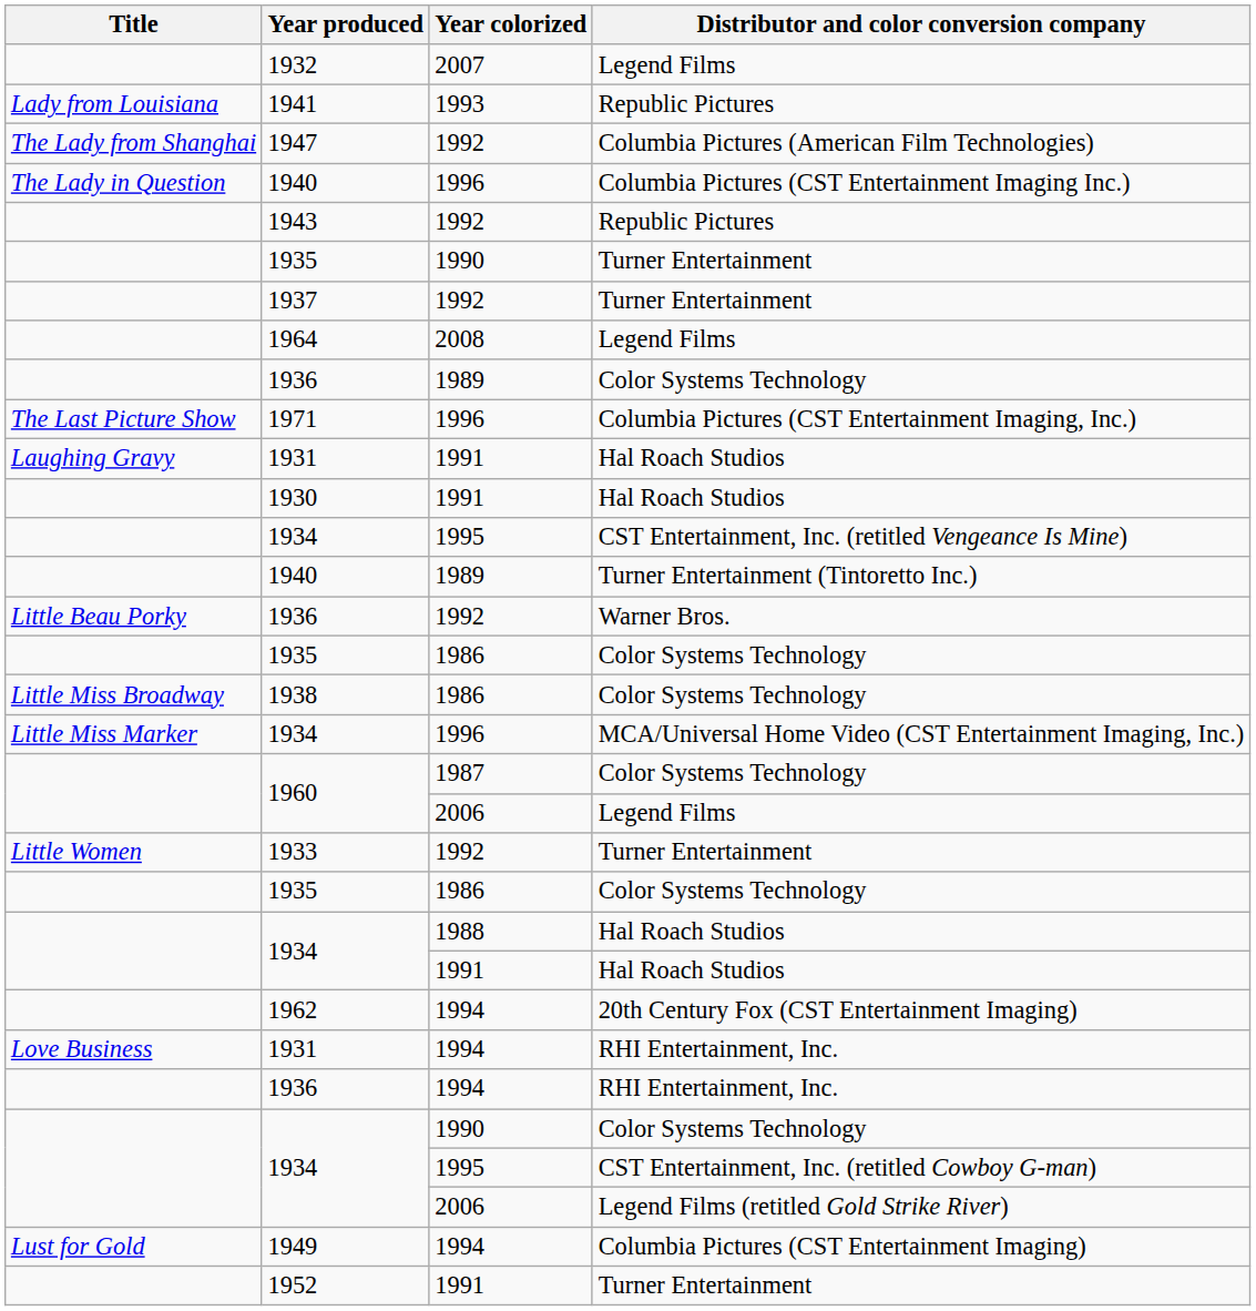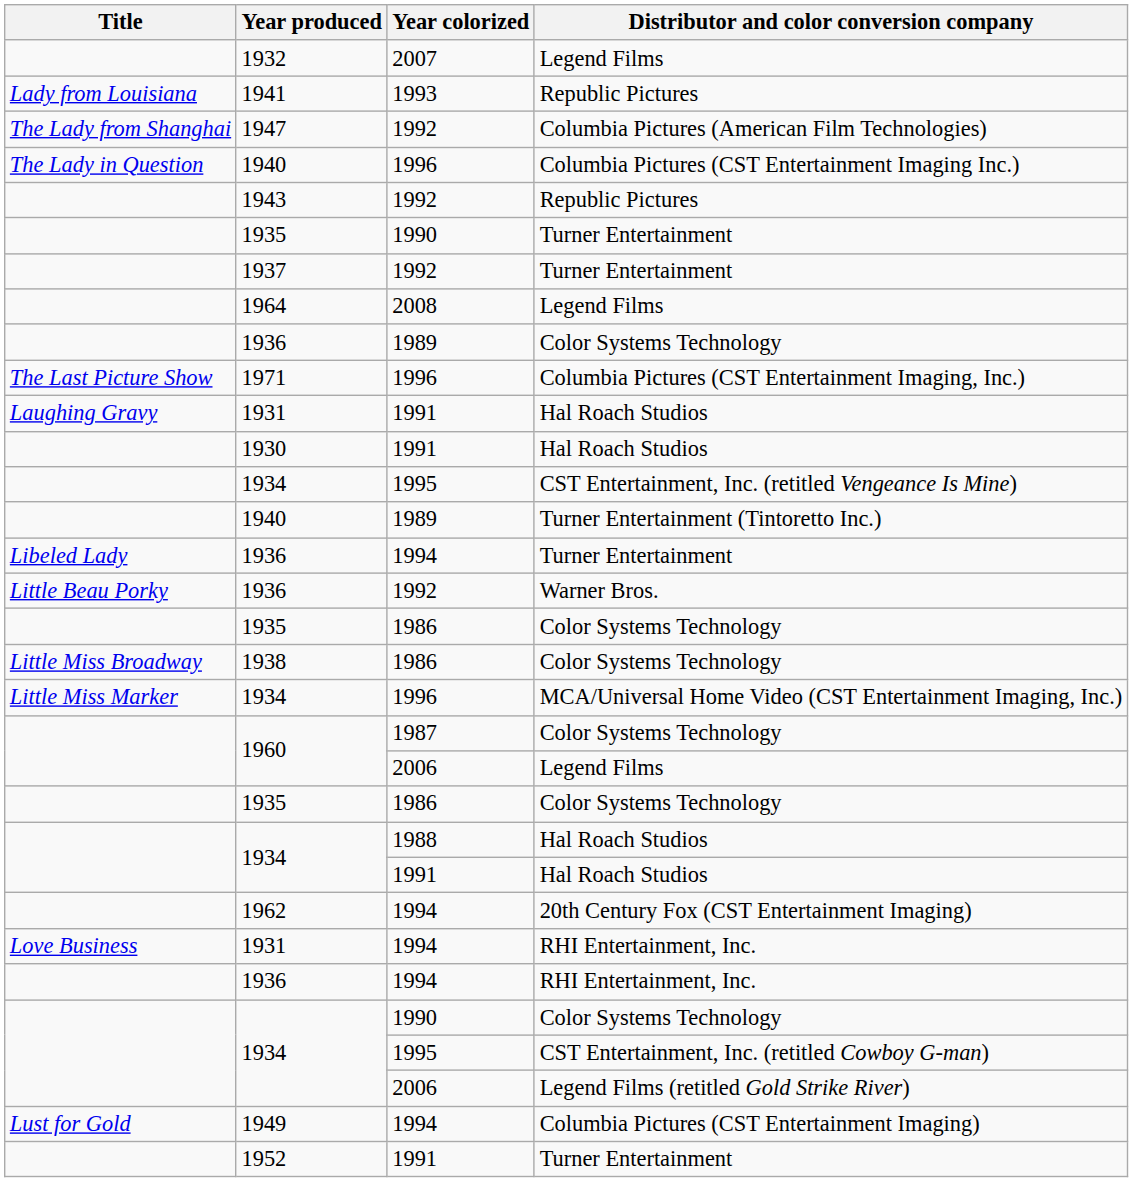 <table class="wikitable sortable">
 <tr>
 <th>Title</th>
 <th>Year produced</th>
 <th>Year colorized</th>
 <th>Distributor and color conversion company</th>
 </tr>
 <tr>
 <td><em></em></td>
 <td>1932</td>
 <td>2007</td>
 <td>Legend Films</td>
 </tr>
 <tr>
 <td><em><a href='#'>Lady from Louisiana</a></em></td>
 <td>1941</td>
 <td>1993</td>
 <td>Republic Pictures</td>
 </tr>
 <tr>
 <td><em><a href='#'>The Lady from Shanghai</a></em></td>
 <td>1947</td>
 <td>1992</td>
 <td>Columbia Pictures (American Film Technologies)</td>
 </tr>
 <tr>
 <td><em><a href='#'>The Lady in Question</a></em></td>
 <td>1940</td>
 <td>1996</td>
 <td>Columbia Pictures (CST Entertainment Imaging Inc.)</td>
 </tr>
 <tr>
 <td><em></em></td>
 <td>1943</td>
 <td>1992</td>
 <td>Republic Pictures</td>
 </tr>
 <tr>
 <td><em></em></td>
 <td>1935</td>
 <td>1990</td>
 <td>Turner Entertainment</td>
 </tr>
 <tr>
 <td><em></em></td>
 <td>1937</td>
 <td>1992</td>
 <td>Turner Entertainment</td>
 </tr>
 <tr>
 <td><em></em></td>
 <td>1964</td>
 <td>2008</td>
 <td>Legend Films</td>
 </tr>
 <tr>
 <td><em></em></td>
 <td>1936</td>
 <td>1989</td>
 <td>Color Systems Technology</td>
 </tr>
 <tr>
 <td><em><a href='#'>The Last Picture Show</a></em></td>
 <td>1971</td>
 <td>1996</td>
 <td>Columbia Pictures (CST Entertainment Imaging, Inc.)</td>
 </tr>
 <tr>
 <td><em><a href='#'>Laughing Gravy</a></em></td>
 <td>1931</td>
 <td>1991</td>
 <td>Hal Roach Studios</td>
 </tr>
 <tr>
 <td><em></em></td>
 <td>1930</td>
 <td>1991</td>
 <td>Hal Roach Studios</td>
 </tr>
 <tr>
 <td><em></em></td>
 <td>1934</td>
 <td>1995</td>
 <td>CST Entertainment, Inc. (retitled <em>Vengeance Is Mine</em>)</td>
 </tr>
 <tr>
 <td><em></em></td>
 <td>1940</td>
 <td>1989</td>
 <td>Turner Entertainment (Tintoretto Inc.)</td>
 </tr>
 <tr>
+<td><em><a href='#'>Libeled Lady</a></em></td>
+<td>1936</td>
+<td>1994</td>
+<td>Turner Entertainment</td>
+</tr>
+<tr>
 <td><em><a href='#'>Little Beau Porky</a></em></td>
 <td>1936</td>
 <td>1992</td>
 <td>Warner Bros.</td>
 </tr>
 <tr>
 <td><em></em></td>
 <td>1935</td>
 <td>1986</td>
 <td>Color Systems Technology</td>
 </tr>
 <tr>
 <td><em><a href='#'>Little Miss Broadway</a></em></td>
 <td>1938</td>
 <td>1986</td>
 <td>Color Systems Technology</td>
 </tr>
 <tr>
 <td><em><a href='#'>Little Miss Marker</a></em></td>
 <td>1934</td>
 <td>1996</td>
 <td>MCA/Universal Home Video (CST Entertainment Imaging, Inc.)</td>
 </tr>
 <tr>
 <td rowspan="2"><em></em></td>
 <td rowspan="2">1960</td>
 <td>1987</td>
 <td>Color Systems Technology</td>
 </tr>
 <tr>
 <td>2006</td>
 <td>Legend Films</td>
-</tr>
-<tr>
-<td><em><a href='#'>Little Women</a></em></td>
-<td>1933</td>
-<td>1992</td>
-<td>Turner Entertainment</td>
 </tr>
 <tr>
 <td><em></em></td>
 <td>1935</td>
 <td>1986</td>
 <td>Color Systems Technology</td>
 </tr>
 <tr>
 <td rowspan="2"><em></em></td>
 <td rowspan="2">1934</td>
 <td>1988</td>
 <td>Hal Roach Studios</td>
 </tr>
 <tr>
 <td>1991</td>
 <td>Hal Roach Studios</td>
 </tr>
 <tr>
 <td><em></em></td>
 <td>1962</td>
 <td>1994</td>
 <td>20th Century Fox (CST Entertainment Imaging)</td>
 </tr>
 <tr>
 <td><em><a href='#'>Love Business</a></em></td>
 <td>1931</td>
 <td>1994</td>
 <td>RHI Entertainment, Inc.</td>
 </tr>
 <tr>
 <td><em></em></td>
 <td>1936</td>
 <td>1994</td>
 <td>RHI Entertainment, Inc.</td>
 </tr>
 <tr>
 <td rowspan="3"><em></em></td>
 <td rowspan="3">1934</td>
 <td>1990</td>
 <td>Color Systems Technology</td>
 </tr>
 <tr>
 <td>1995</td>
 <td>CST Entertainment, Inc. (retitled <em>Cowboy G-man</em>)</td>
 </tr>
 <tr>
 <td>2006</td>
 <td>Legend Films (retitled <em>Gold Strike River</em>)</td>
 </tr>
 <tr>
 <td><em><a href='#'>Lust for Gold</a></em></td>
 <td>1949</td>
 <td>1994</td>
 <td>Columbia Pictures (CST Entertainment Imaging)</td>
 </tr>
 <tr>
 <td><em></em></td>
 <td>1952</td>
 <td>1991</td>
 <td>Turner Entertainment</td>
 </tr>
 </table>
